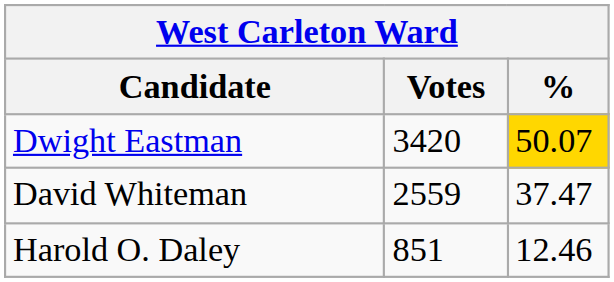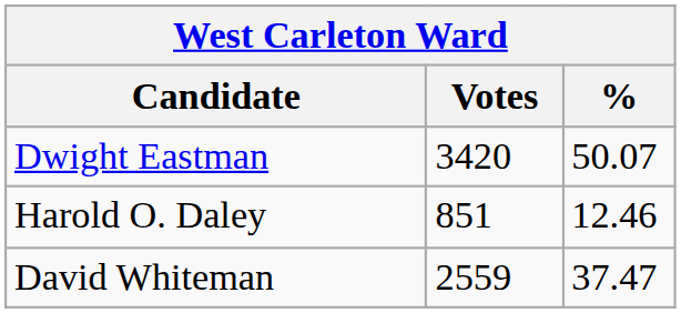 <table class="wikitable">
 <tr>
 <th colspan="3"><a href='#'>West Carleton Ward</a></th>
 </tr>
 <tr>
 <th style="width: 170px">Candidate</th>
 <th style="width: 50px">Votes</th>
 <th style="width: 40px">%</th>
 </tr>
 <tr>
 <td><a href='#'>Dwight Eastman</a></td>
 <td>3420</td>
-<td style="background: gold;">50.07</td>
+<td>50.07</td>
+</tr>
+<tr>
+<td>Harold O. Daley</td>
+<td>851</td>
+<td>12.46</td>
 </tr>
 <tr>
 <td>David Whiteman</td>
 <td>2559</td>
 <td>37.47</td>
 </tr>
-<tr>
-<td>Harold O. Daley</td>
-<td>851</td>
-<td>12.46</td>
-</tr>
 </table>
